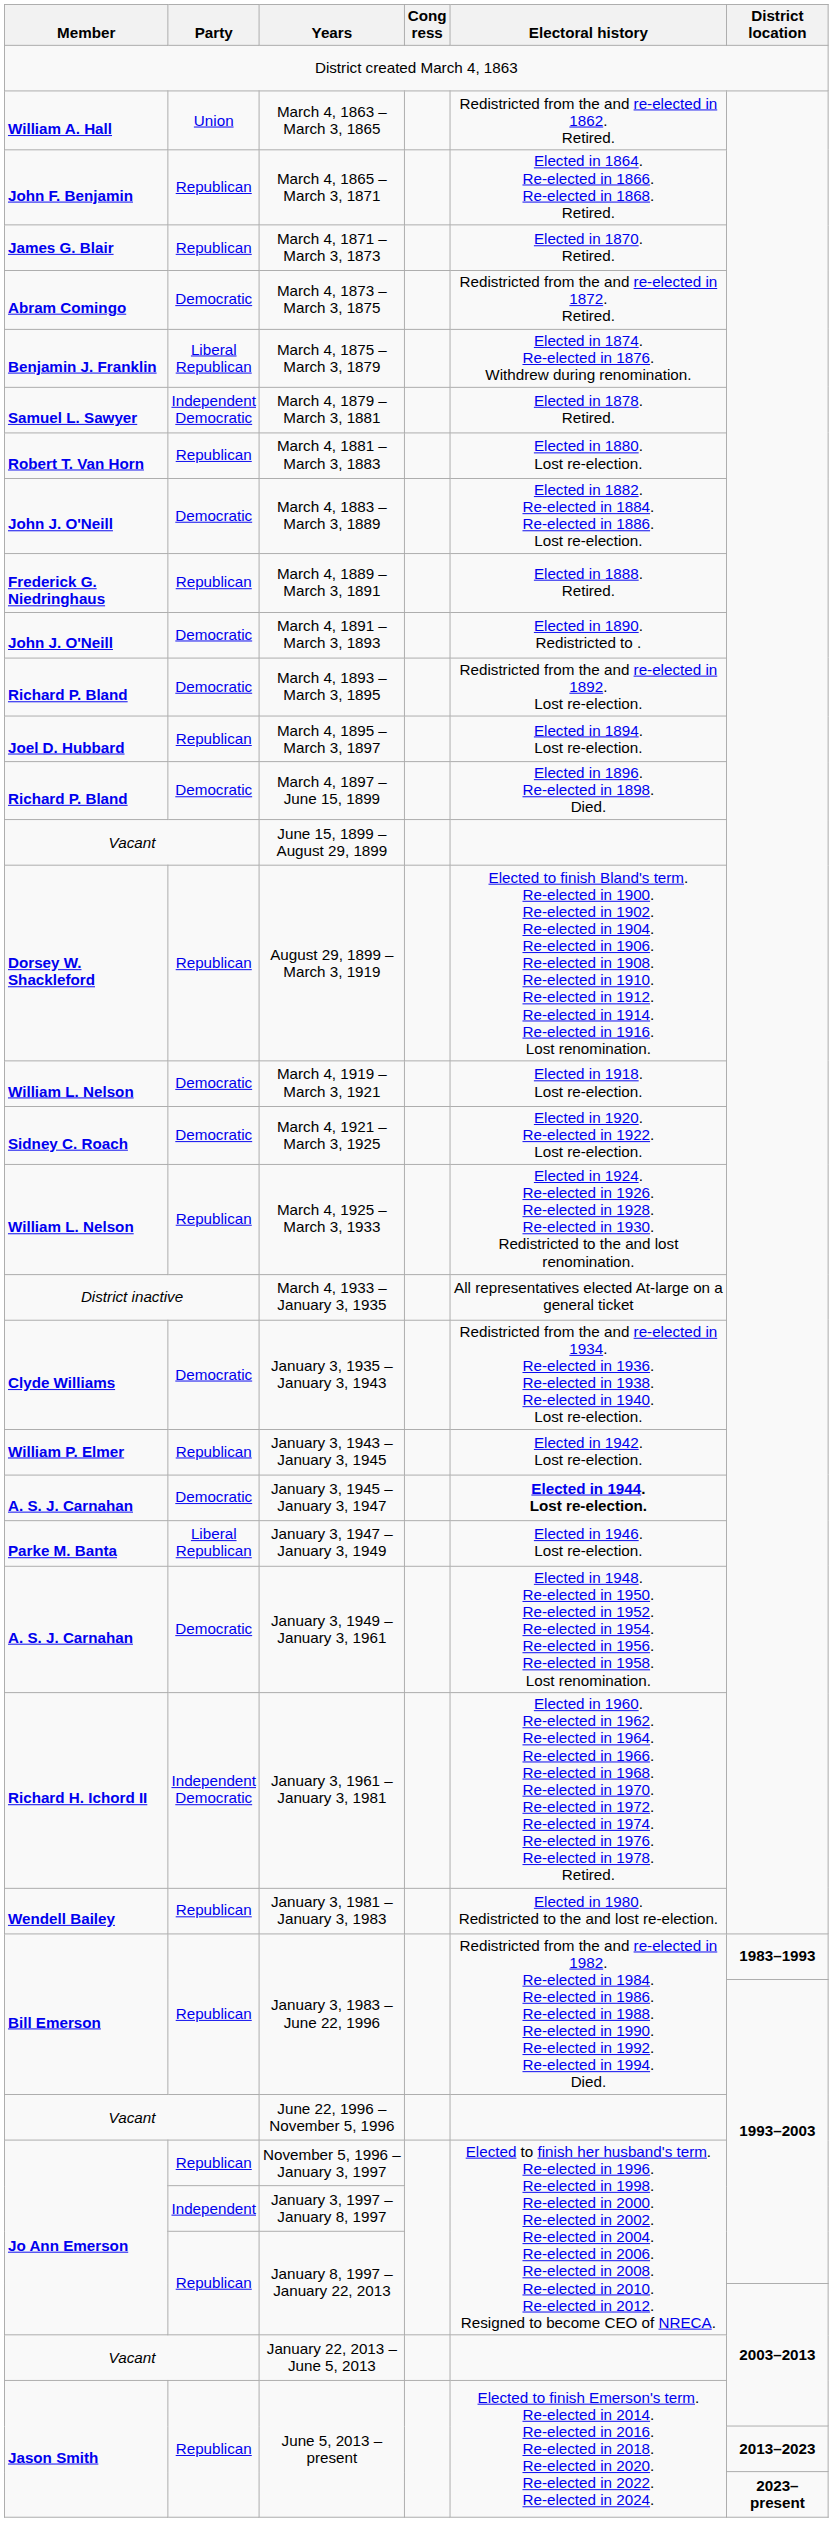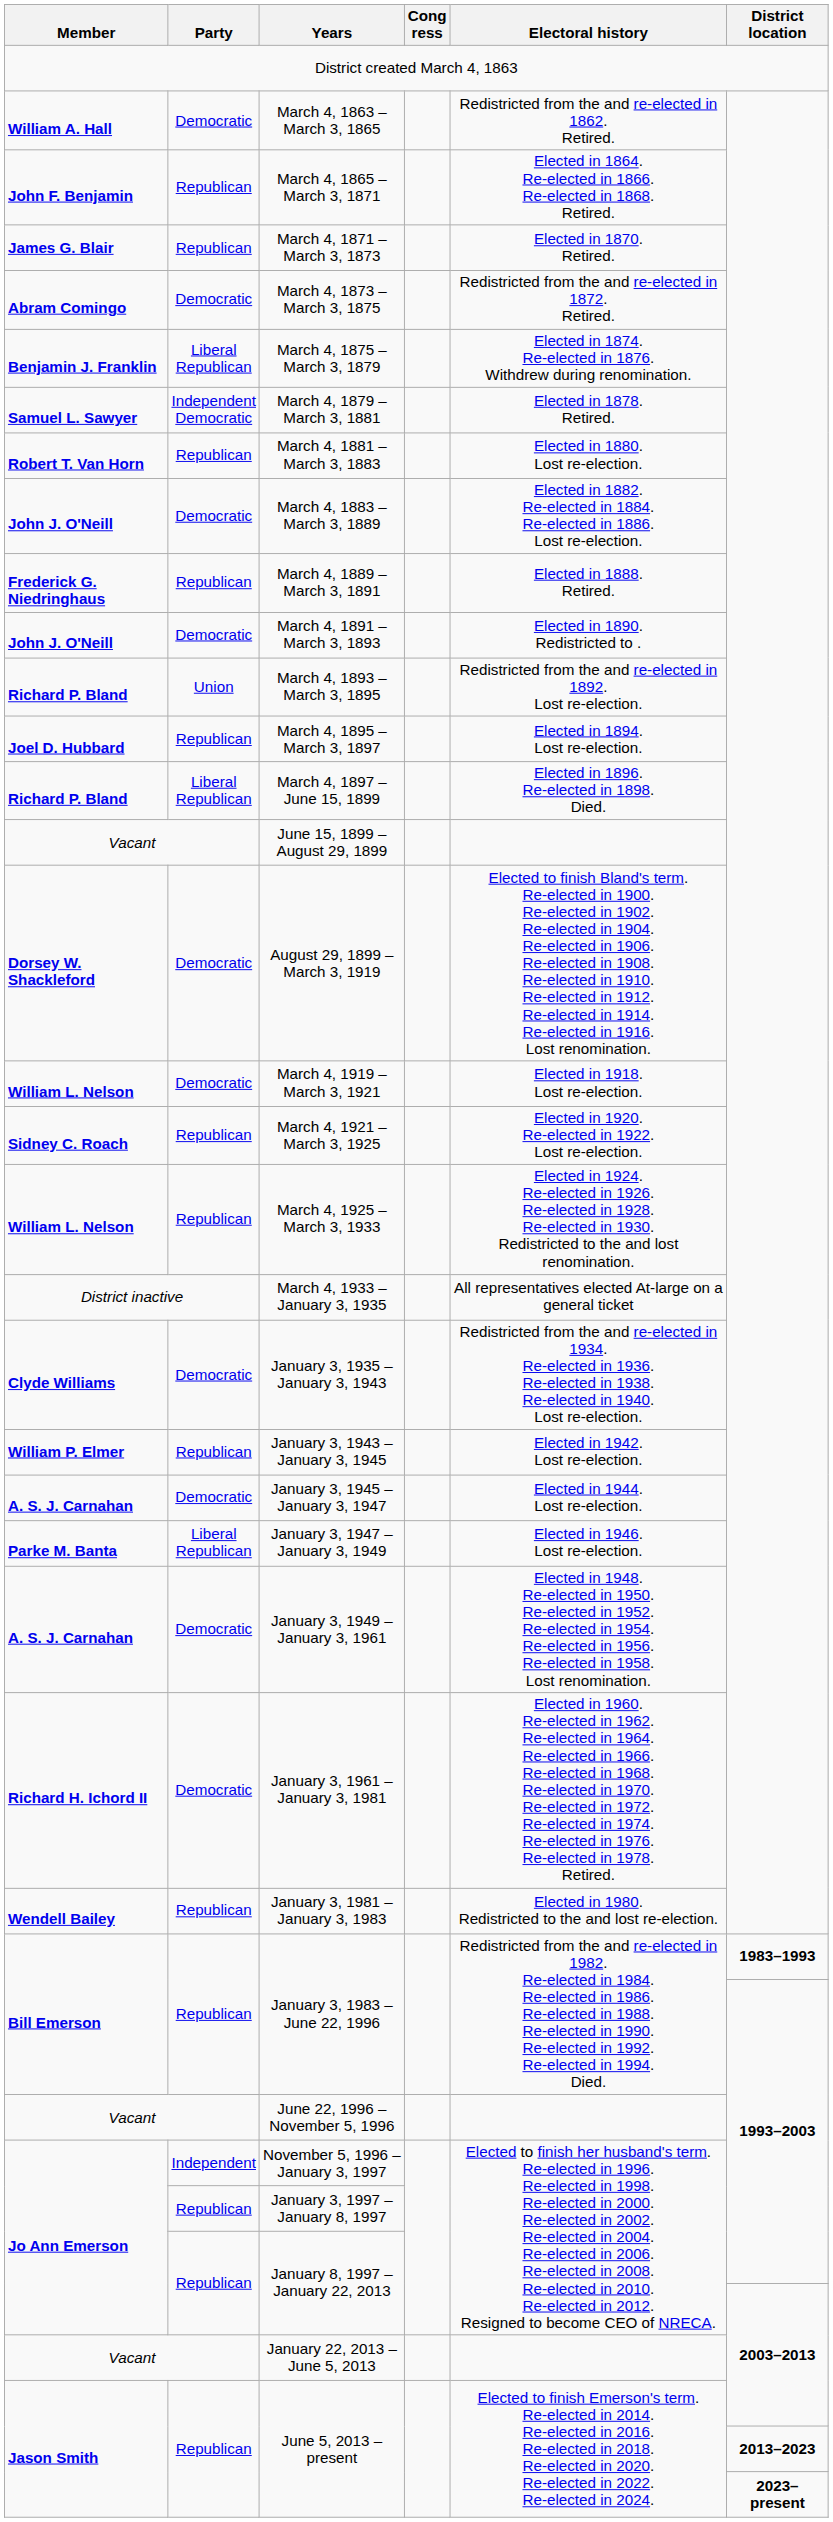 <table class=wikitable style="text-align:center">
 <tr valign=bottom>
 <th>Member</th>
 <th>Party</th>
 <th>Years</th>
 <th>Cong<br>ress</th>
 <th>Electoral history</th>
 <th>District location</th>
 </tr>
 <tr style="height:3em">
 <td colspan=6>District created March 4, 1863</td>
 </tr>
 <tr style="height:3em">
 <td align=left><br><strong><a href='#'>William A. Hall</a></strong><br></td>
-<td><a href='#'>Union</a></td>
+<td><a href='#'>Democratic</a></td>
 <td nowrap>March 4, 1863 –<br>March 3, 1865</td>
 <td></td>
 <td>Redistricted from the  and <a href='#'>re-elected in 1862</a>.<br>Retired.</td>
 <td rowspan=26></td>
 </tr>
 <tr style="height:3em">
 <td align=left><br><strong><a href='#'>John F. Benjamin</a></strong><br></td>
 <td><a href='#'>Republican</a></td>
 <td nowrap>March 4, 1865 –<br>March 3, 1871</td>
 <td></td>
 <td><a href='#'>Elected in 1864</a>.<br><a href='#'>Re-elected in 1866</a>.<br><a href='#'>Re-elected in 1868</a>.<br>Retired.</td>
 </tr>
 <tr style="height:3em">
 <td align=left><strong><a href='#'>James G. Blair</a></strong><br></td>
 <td><a href='#'>Republican</a></td>
 <td nowrap>March 4, 1871 –<br>March 3, 1873</td>
 <td></td>
 <td><a href='#'>Elected in 1870</a>.<br>Retired.</td>
 </tr>
 <tr style="height:3em">
 <td align=left><br><strong><a href='#'>Abram Comingo</a></strong><br></td>
 <td><a href='#'>Democratic</a></td>
 <td nowrap>March 4, 1873 –<br>March 3, 1875</td>
 <td></td>
 <td>Redistricted from the  and <a href='#'>re-elected in 1872</a>.<br>Retired.</td>
 </tr>
 <tr style="height:3em">
 <td align=left><br><strong><a href='#'>Benjamin J. Franklin</a></strong><br></td>
 <td><a href='#'>Liberal <br> Republican</a></td>
 <td nowrap>March 4, 1875 –<br>March 3, 1879</td>
 <td></td>
 <td><a href='#'>Elected in 1874</a>.<br><a href='#'>Re-elected in 1876</a>.<br>Withdrew during renomination.</td>
 </tr>
 <tr style="height:3em">
 <td align=left><br><strong><a href='#'>Samuel L. Sawyer</a></strong><br></td>
 <td><a href='#'>Independent <br> Democratic</a></td>
 <td nowrap>March 4, 1879 –<br>March 3, 1881</td>
 <td></td>
 <td><a href='#'>Elected in 1878</a>.<br>Retired.</td>
 </tr>
 <tr style="height:3em">
 <td align=left><br><strong><a href='#'>Robert T. Van Horn</a></strong><br></td>
 <td><a href='#'>Republican</a></td>
 <td nowrap>March 4, 1881 –<br>March 3, 1883</td>
 <td></td>
 <td><a href='#'>Elected in 1880</a>.<br>Lost re-election.</td>
 </tr>
 <tr style="height:3em">
 <td align=left><br><strong><a href='#'>John J. O'Neill</a></strong><br></td>
 <td><a href='#'>Democratic</a></td>
 <td nowrap>March 4, 1883 –<br>March 3, 1889</td>
 <td></td>
 <td><a href='#'>Elected in 1882</a>.<br><a href='#'>Re-elected in 1884</a>.<br><a href='#'>Re-elected in 1886</a>.<br>Lost re-election.</td>
 </tr>
 <tr style="height:3em">
 <td align=left><br><strong><a href='#'>Frederick G. Niedringhaus</a></strong><br></td>
 <td><a href='#'>Republican</a></td>
 <td nowrap>March 4, 1889 –<br>March 3, 1891</td>
 <td></td>
 <td><a href='#'>Elected in 1888</a>.<br>Retired.</td>
 </tr>
 <tr style="height:3em">
 <td align=left><br><strong><a href='#'>John J. O'Neill</a></strong><br></td>
 <td><a href='#'>Democratic</a></td>
 <td nowrap>March 4, 1891 –<br>March 3, 1893</td>
 <td></td>
 <td><a href='#'>Elected in 1890</a>.<br>Redistricted to .</td>
 </tr>
 <tr style="height:3em">
 <td align=left><br><strong><a href='#'>Richard P. Bland</a></strong><br></td>
-<td><a href='#'>Democratic</a></td>
+<td><a href='#'>Union</a></td>
 <td nowrap>March 4, 1893 –<br>March 3, 1895</td>
 <td></td>
 <td>Redistricted from the  and <a href='#'>re-elected in 1892</a>.<br>Lost re-election.</td>
 </tr>
 <tr style="height:3em">
 <td align=left><br><strong><a href='#'>Joel D. Hubbard</a></strong><br></td>
 <td><a href='#'>Republican</a></td>
 <td nowrap>March 4, 1895 –<br>March 3, 1897</td>
 <td></td>
 <td><a href='#'>Elected in 1894</a>.<br>Lost re-election.</td>
 </tr>
 <tr style="height:3em">
 <td align=left><br><strong><a href='#'>Richard P. Bland</a></strong><br></td>
-<td><a href='#'>Democratic</a></td>
+<td><a href='#'>Liberal <br> Republican</a></td>
 <td nowrap>March 4, 1897 –<br>June 15, 1899</td>
 <td></td>
 <td><a href='#'>Elected in 1896</a>.<br><a href='#'>Re-elected in 1898</a>.<br>Died.</td>
 </tr>
 <tr style="height:3em">
 <td colspan=2><em>Vacant</em></td>
 <td nowrap>June 15, 1899 –<br>August 29, 1899</td>
 <td></td>
 <td></td>
 </tr>
 <tr style="height:3em">
 <td align=left><br><strong><a href='#'>Dorsey W. Shackleford</a></strong><br></td>
-<td><a href='#'>Republican</a></td>
+<td><a href='#'>Democratic</a></td>
 <td nowrap>August 29, 1899 –<br>March 3, 1919</td>
 <td></td>
 <td><a href='#'>Elected to finish Bland's term</a>.<br><a href='#'>Re-elected in 1900</a>.<br><a href='#'>Re-elected in 1902</a>.<br><a href='#'>Re-elected in 1904</a>.<br><a href='#'>Re-elected in 1906</a>.<br><a href='#'>Re-elected in 1908</a>.<br><a href='#'>Re-elected in 1910</a>.<br><a href='#'>Re-elected in 1912</a>.<br><a href='#'>Re-elected in 1914</a>.<br><a href='#'>Re-elected in 1916</a>.<br>Lost renomination.</td>
 </tr>
 <tr style="height:3em">
 <td align=left><br><strong><a href='#'>William L. Nelson</a></strong><br></td>
 <td><a href='#'>Democratic</a></td>
 <td nowrap>March 4, 1919 –<br>March 3, 1921</td>
 <td></td>
 <td><a href='#'>Elected in 1918</a>.<br>Lost re-election.</td>
 </tr>
 <tr style="height:3em">
 <td align=left><br><strong><a href='#'>Sidney C. Roach</a></strong><br></td>
-<td><a href='#'>Democratic</a></td>
+<td><a href='#'>Republican</a></td>
 <td nowrap>March 4, 1921 –<br>March 3, 1925</td>
 <td></td>
 <td><a href='#'>Elected in 1920</a>.<br><a href='#'>Re-elected in 1922</a>.<br>Lost re-election.</td>
 </tr>
 <tr style="height:3em">
 <td align=left><br><strong><a href='#'>William L. Nelson</a></strong><br></td>
 <td><a href='#'>Republican</a></td>
 <td nowrap>March 4, 1925 –<br>March 3, 1933</td>
 <td></td>
 <td><a href='#'>Elected in 1924</a>.<br><a href='#'>Re-elected in 1926</a>.<br><a href='#'>Re-elected in 1928</a>.<br><a href='#'>Re-elected in 1930</a>.<br>Redistricted to the  and lost renomination.</td>
 </tr>
 <tr style="height:3em">
 <td colspan=2><em>District inactive</em></td>
 <td nowrap>March 4, 1933 –<br>January 3, 1935</td>
 <td></td>
 <td>All representatives elected At-large on a general ticket</td>
 </tr>
 <tr style="height:3em">
 <td align=left><br><strong><a href='#'>Clyde Williams</a></strong><br></td>
 <td><a href='#'>Democratic</a></td>
 <td nowrap>January 3, 1935 –<br>January 3, 1943</td>
 <td></td>
 <td>Redistricted from the  and <a href='#'>re-elected in 1934</a>.<br><a href='#'>Re-elected in 1936</a>.<br><a href='#'>Re-elected in 1938</a>.<br><a href='#'>Re-elected in 1940</a>.<br>Lost re-election.</td>
 </tr>
 <tr style="height:3em">
 <td align=left><strong><a href='#'>William P. Elmer</a></strong><br></td>
 <td><a href='#'>Republican</a></td>
 <td nowrap>January 3, 1943 –<br>January 3, 1945</td>
 <td></td>
 <td><a href='#'>Elected in 1942</a>.<br>Lost re-election.</td>
 </tr>
 <tr style="height:3em">
 <td align=left><br><strong><a href='#'>A. S. J. Carnahan</a></strong><br></td>
 <td><a href='#'>Democratic</a></td>
 <td nowrap>January 3, 1945 –<br>January 3, 1947</td>
 <td></td>
-<td><strong><a href='#'>Elected in 1944</a>.<br>Lost re-election.</strong></td>
+<td><a href='#'>Elected in 1944</a>.<br>Lost re-election.</td>
 </tr>
 <tr style="height:3em">
 <td align=left><br><strong><a href='#'>Parke M. Banta</a></strong><br></td>
 <td><a href='#'>Liberal <br> Republican</a></td>
 <td nowrap>January 3, 1947 –<br>January 3, 1949</td>
 <td></td>
 <td><a href='#'>Elected in 1946</a>.<br>Lost re-election.</td>
 </tr>
 <tr style="height:3em">
 <td align=left><br><strong><a href='#'>A. S. J. Carnahan</a></strong><br></td>
 <td><a href='#'>Democratic</a></td>
 <td nowrap>January 3, 1949 –<br>January 3, 1961</td>
 <td></td>
 <td><a href='#'>Elected in 1948</a>.<br><a href='#'>Re-elected in 1950</a>.<br><a href='#'>Re-elected in 1952</a>.<br><a href='#'>Re-elected in 1954</a>.<br><a href='#'>Re-elected in 1956</a>.<br><a href='#'>Re-elected in 1958</a>.<br>Lost renomination.</td>
 </tr>
 <tr style="height:3em">
 <td align=left><br><strong><a href='#'>Richard H. Ichord II</a></strong><br></td>
-<td><a href='#'>Independent <br> Democratic</a></td>
+<td><a href='#'>Democratic</a></td>
 <td nowrap>January 3, 1961 –<br>January 3, 1981</td>
 <td></td>
 <td><a href='#'>Elected in 1960</a>.<br><a href='#'>Re-elected in 1962</a>.<br><a href='#'>Re-elected in 1964</a>.<br><a href='#'>Re-elected in 1966</a>.<br><a href='#'>Re-elected in 1968</a>.<br><a href='#'>Re-elected in 1970</a>.<br><a href='#'>Re-elected in 1972</a>.<br><a href='#'>Re-elected in 1974</a>.<br><a href='#'>Re-elected in 1976</a>.<br><a href='#'>Re-elected in 1978</a>.<br>Retired.</td>
 </tr>
 <tr style="height:3em">
 <td align=left><br><strong><a href='#'>Wendell Bailey</a></strong><br></td>
 <td><a href='#'>Republican</a></td>
 <td nowrap>January 3, 1981 –<br>January 3, 1983</td>
 <td></td>
 <td><a href='#'>Elected in 1980</a>.<br>Redistricted to the  and lost re-election.</td>
 </tr>
 <tr style="height:3em">
 <td rowspan=2 align=left><br><strong><a href='#'>Bill Emerson</a></strong><br></td>
 <td rowspan=2 ><a href='#'>Republican</a></td>
 <td rowspan=2 nowrap>January 3, 1983 –<br>June 22, 1996</td>
 <td rowspan=2></td>
 <td rowspan=2>Redistricted from the  and <a href='#'>re-elected in 1982</a>.<br><a href='#'>Re-elected in 1984</a>.<br><a href='#'>Re-elected in 1986</a>.<br><a href='#'>Re-elected in 1988</a>.<br><a href='#'>Re-elected in 1990</a>.<br><a href='#'>Re-elected in 1992</a>.<br><a href='#'>Re-elected in 1994</a>.<br>Died.</td>
 <td><strong>1983–1993</strong><br></td>
 </tr>
 <tr style="height:3em">
 <td rowspan=5><strong>1993–2003</strong><br></td>
 </tr>
 <tr style="height:3em">
 <td colspan=2><em>Vacant</em></td>
 <td nowrap>June 22, 1996 –<br>November 5, 1996</td>
 <td></td>
 <td></td>
 </tr>
 <tr style="height:3em">
 <td rowspan=4 align=left><br><strong><a href='#'>Jo Ann Emerson</a></strong><br></td>
-<td><a href='#'>Republican</a></td>
+<td><a href='#'>Independent</a></td>
 <td nowrap>November 5, 1996 –<br>January 3, 1997</td>
 <td rowspan=4></td>
 <td rowspan=4><a href='#'>Elected</a> to <a href='#'>finish her husband's term</a>.<br><a href='#'>Re-elected in 1996</a>.<br><a href='#'>Re-elected in 1998</a>.<br><a href='#'>Re-elected in 2000</a>.<br><a href='#'>Re-elected in 2002</a>.<br><a href='#'>Re-elected in 2004</a>.<br><a href='#'>Re-elected in 2006</a>.<br><a href='#'>Re-elected in 2008</a>.<br><a href='#'>Re-elected in 2010</a>.<br><a href='#'>Re-elected in 2012</a>.<br>Resigned to become CEO of <a href='#'>NRECA</a>.</td>
 </tr>
 <tr style="height:3em">
-<td><a href='#'>Independent</a></td>
+<td><a href='#'>Republican</a></td>
 <td nowrap>January 3, 1997 –<br>January 8, 1997</td>
 </tr>
 <tr style="height:3em">
 <td rowspan=2 ><a href='#'>Republican</a></td>
 <td rowspan=2 nowrap>January 8, 1997 –<br>January 22, 2013</td>
 </tr>
 <tr style="height:3em">
 <td rowspan=3><strong>2003–2013</strong><br></td>
 </tr>
 <tr style="height:3em">
 <td colspan=2><em>Vacant</em></td>
 <td nowrap>January 22, 2013 –<br>June 5, 2013</td>
 <td></td>
 <td></td>
 </tr>
 <tr style="height:3em">
 <td rowspan=3 align=left><br><strong><a href='#'>Jason Smith</a></strong><br></td>
 <td rowspan=3 ><a href='#'>Republican</a></td>
 <td rowspan=3 nowrap>June 5, 2013 –<br>present</td>
 <td rowspan=3></td>
 <td rowspan=3><a href='#'>Elected to finish Emerson's term</a>.<br><a href='#'>Re-elected in 2014</a>.<br><a href='#'>Re-elected in 2016</a>.<br><a href='#'>Re-elected in 2018</a>.<br><a href='#'>Re-elected in 2020</a>.<br><a href='#'>Re-elected in 2022</a>.<br><a href='#'>Re-elected in 2024</a>.</td>
 </tr>
 <tr style="height:3em">
 <td><strong>2013–2023</strong><br></td>
 </tr>
 <tr style="height:3em">
 <td><strong>2023–present</strong><br></td>
 </tr>
 </table>
